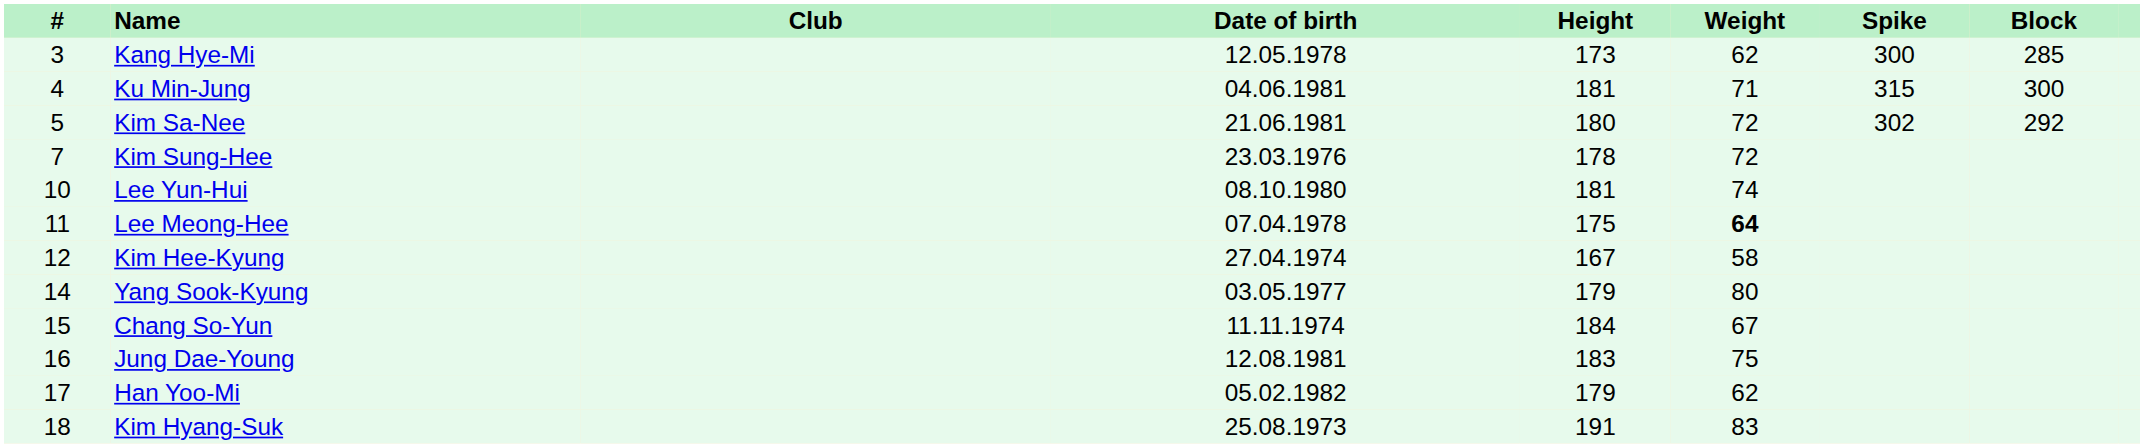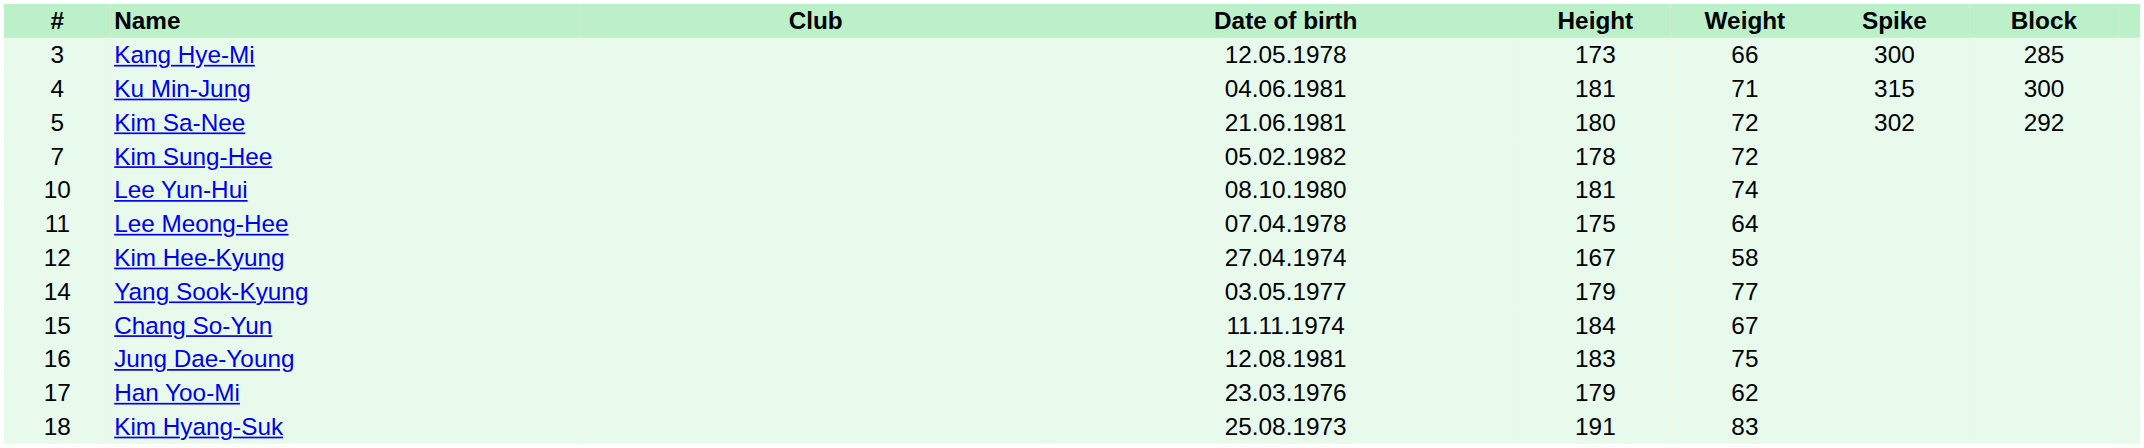 <table border=0 cellpadding=2 cellspacing=0  |- bgcolor=#FFECCE style="text-align:center; font-size:90%;" width=100%>
 <tr bgcolor=#BBF0C9>
 <th width=5%>#</th>
 <th style="width:22%; text-align:left;">Name</th>
 <th width=22%>Club</th>
 <th width=22%>Date of birth</th>
 <th width=7%>Height</th>
 <th width=7%>Weight</th>
 <th width=7%>Spike</th>
 <th width=7%>Block</th>
 <th></th>
 </tr>
 <tr bgcolor=#E7FAEC>
 <td>3</td>
 <td align=left><a href='#'>Kang Hye-Mi</a></td>
 <td></td>
 <td>12.05.1978</td>
 <td>173</td>
-<td>62</td>
+<td>66</td>
 <td>300</td>
 <td>285</td>
 <td></td>
 </tr>
 <tr bgcolor=#E7FAEC>
 <td>4</td>
 <td align=left><a href='#'>Ku Min-Jung</a></td>
 <td></td>
 <td>04.06.1981</td>
 <td>181</td>
 <td>71</td>
 <td>315</td>
 <td>300</td>
 <td></td>
 </tr>
 <tr bgcolor=#E7FAEC>
 <td>5</td>
 <td align=left><a href='#'>Kim Sa-Nee</a></td>
 <td></td>
 <td>21.06.1981</td>
 <td>180</td>
 <td>72</td>
 <td>302</td>
 <td>292</td>
 <td></td>
 </tr>
 <tr bgcolor=#E7FAEC>
 <td>7</td>
 <td align=left><a href='#'>Kim Sung-Hee</a></td>
 <td></td>
-<td>23.03.1976</td>
+<td>05.02.1982</td>
 <td>178</td>
 <td>72</td>
 <td></td>
 <td></td>
 <td></td>
 </tr>
 <tr bgcolor=#E7FAEC>
 <td>10</td>
 <td align=left><a href='#'>Lee Yun-Hui</a></td>
 <td></td>
 <td>08.10.1980</td>
 <td>181</td>
 <td>74</td>
 <td></td>
 <td></td>
 <td></td>
 </tr>
 <tr bgcolor=#E7FAEC>
 <td>11</td>
 <td align=left><a href='#'>Lee Meong-Hee</a></td>
 <td></td>
 <td>07.04.1978</td>
 <td>175</td>
-<td><strong>64</strong></td>
+<td>64</td>
 <td></td>
 <td></td>
 <td></td>
 </tr>
 <tr bgcolor=#E7FAEC>
 <td>12</td>
 <td align=left><a href='#'>Kim Hee-Kyung</a></td>
 <td></td>
 <td>27.04.1974</td>
 <td>167</td>
 <td>58</td>
 <td></td>
 <td></td>
 <td></td>
 </tr>
 <tr bgcolor=#E7FAEC>
 <td>14</td>
 <td align=left><a href='#'>Yang Sook-Kyung</a></td>
 <td></td>
 <td>03.05.1977</td>
 <td>179</td>
-<td>80</td>
+<td>77</td>
 <td></td>
 <td></td>
 <td></td>
 </tr>
 <tr bgcolor=#E7FAEC>
 <td>15</td>
 <td align=left><a href='#'>Chang So-Yun</a></td>
 <td></td>
 <td>11.11.1974</td>
 <td>184</td>
 <td>67</td>
 <td></td>
 <td></td>
 <td></td>
 </tr>
 <tr bgcolor=#E7FAEC>
 <td>16</td>
 <td align=left><a href='#'>Jung Dae-Young</a></td>
 <td></td>
 <td>12.08.1981</td>
 <td>183</td>
 <td>75</td>
 <td></td>
 <td></td>
 <td></td>
 </tr>
 <tr bgcolor=#E7FAEC>
 <td>17</td>
 <td align=left><a href='#'>Han Yoo-Mi</a></td>
 <td></td>
-<td>05.02.1982</td>
+<td>23.03.1976</td>
 <td>179</td>
 <td>62</td>
 <td></td>
 <td></td>
 <td></td>
 </tr>
 <tr bgcolor=#E7FAEC>
 <td>18</td>
 <td align=left><a href='#'>Kim Hyang-Suk</a></td>
 <td></td>
 <td>25.08.1973</td>
 <td>191</td>
 <td>83</td>
 <td></td>
 <td></td>
 <td></td>
 </tr>
 </table>
